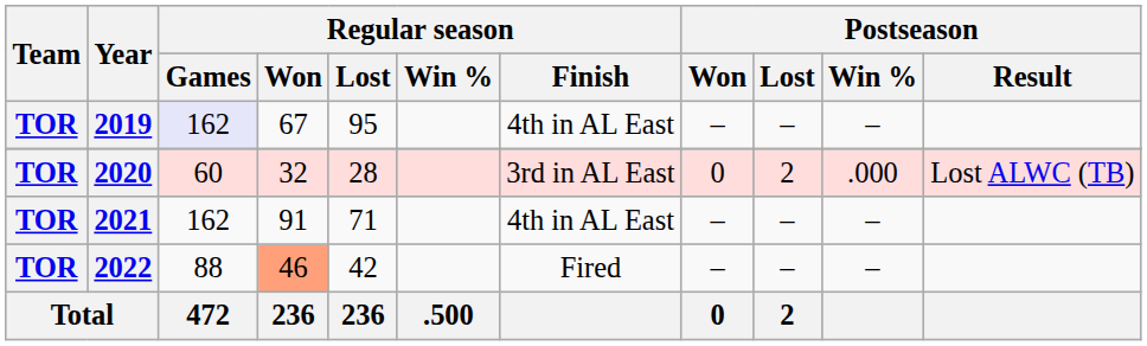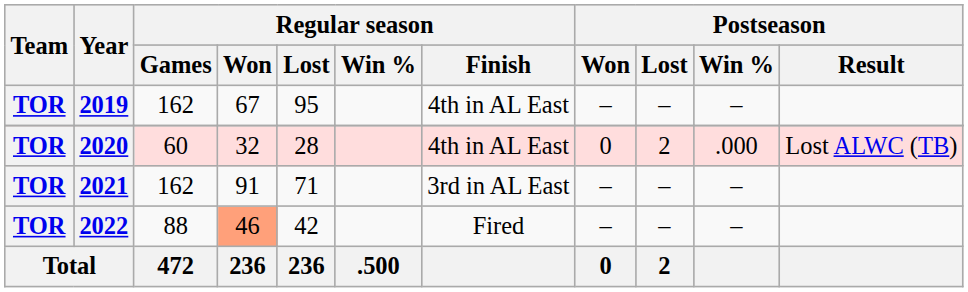 <table class="wikitable" style="font-size: 95%; text-align:center;">
 <tr>
 <th rowspan="2">Team</th>
 <th rowspan="2">Year</th>
 <th colspan="5">Regular season</th>
 <th colspan="4">Postseason</th>
 </tr>
 <tr>
 <th>Games</th>
 <th>Won</th>
 <th>Lost</th>
 <th>Win %</th>
 <th>Finish</th>
 <th>Won</th>
 <th>Lost</th>
 <th>Win %</th>
 <th>Result</th>
 </tr>
 <tr>
 <th><a href='#'>TOR</a></th>
 <th><a href='#'>2019</a></th>
-<td style="background: lavender;">162</td>
+<td>162</td>
 <td>67</td>
 <td>95</td>
 <td></td>
 <td>4th in AL East</td>
 <td>–</td>
 <td>–</td>
 <td>–</td>
 <td></td>
 </tr>
 <tr>
 </tr>
 <tr ! style="background:#fdd;">
 <th><a href='#'>TOR</a></th>
 <th><a href='#'>2020</a></th>
 <td>60</td>
 <td>32</td>
 <td>28</td>
 <td></td>
-<td>3rd in AL East</td>
+<td>4th in AL East</td>
 <td>0</td>
 <td>2</td>
 <td>.000</td>
 <td>Lost <a href='#'>ALWC</a> (<a href='#'>TB</a>)</td>
 </tr>
 <tr>
 <th><a href='#'>TOR</a></th>
 <th><a href='#'>2021</a></th>
 <td>162</td>
 <td>91</td>
 <td>71</td>
 <td></td>
-<td>4th in AL East</td>
+<td>3rd in AL East</td>
 <td>–</td>
 <td>–</td>
 <td>–</td>
 <td></td>
 </tr>
 <tr>
 <th><a href='#'>TOR</a></th>
 <th><a href='#'>2022</a></th>
 <td>88</td>
 <td style="background: lightsalmon;">46</td>
 <td>42</td>
 <td></td>
 <td>Fired</td>
 <td>–</td>
 <td>–</td>
 <td>–</td>
 <td></td>
 </tr>
 <tr>
 <th colspan="2">Total</th>
 <th>472</th>
 <th>236</th>
 <th>236</th>
 <th>.500</th>
 <th></th>
 <th>0</th>
 <th>2</th>
 <th></th>
 <th></th>
 </tr>
 </table>
